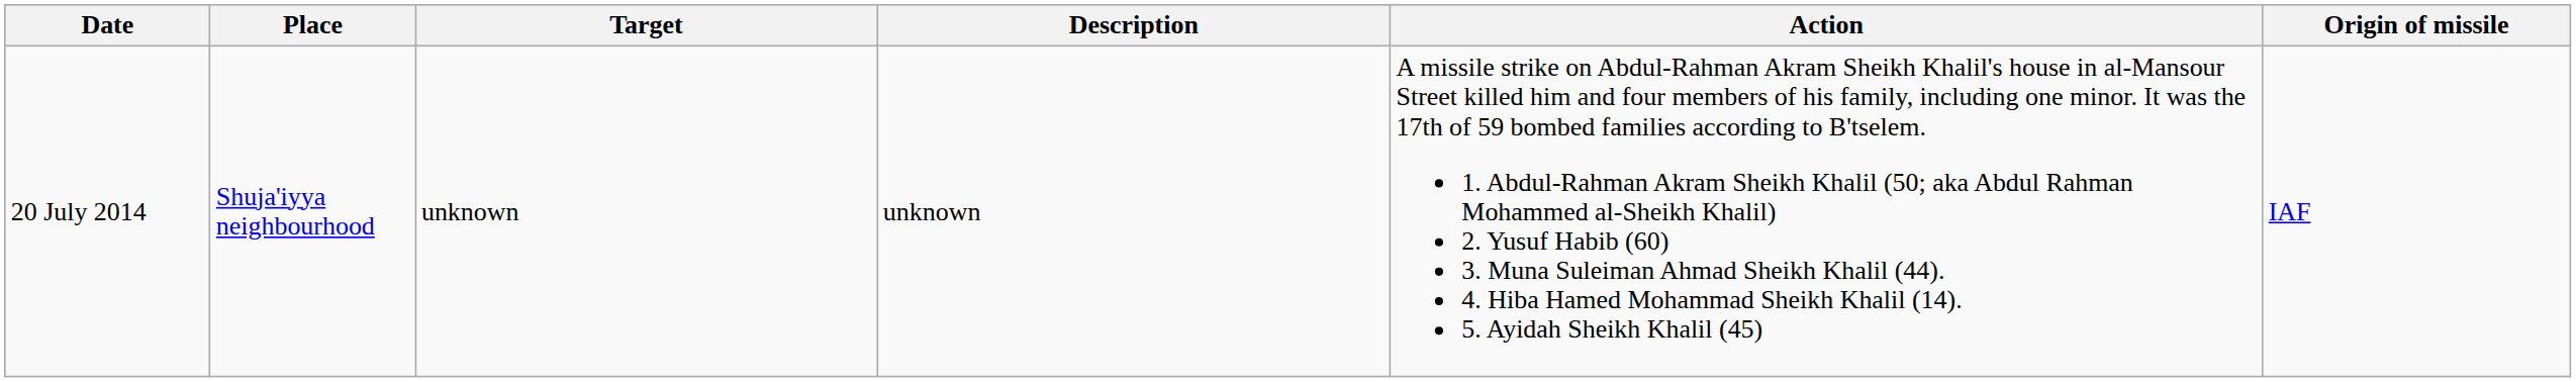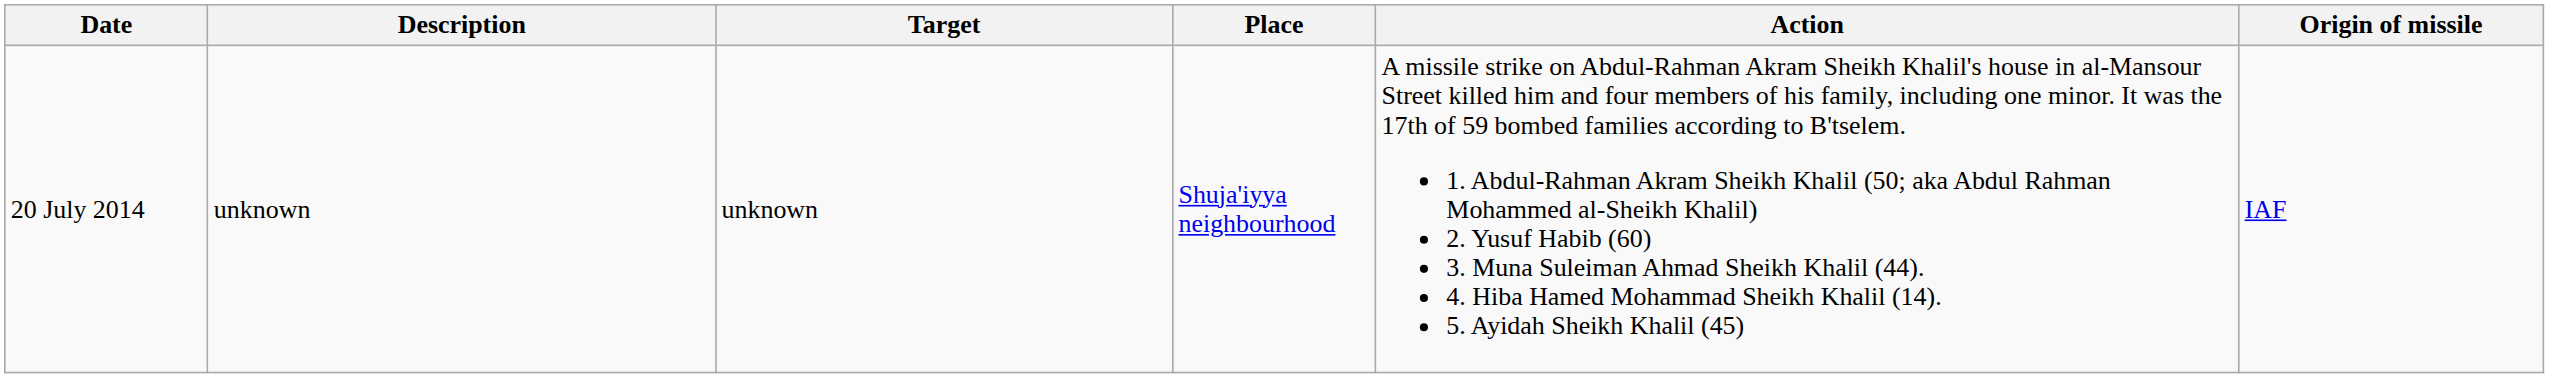 <table class="wikitable sortable">
 <tr>
 <th style="width:8%;">Date</th>
+<th style="width:20%;">Description</th>
+<th style="width:18%;">Target</th>
 <th style="width:8%;">Place</th>
-<th style="width:18%;">Target</th>
-<th style="width:20%;">Description</th>
 <th>Action</th>
 <th style="width:12%;">Origin of missile</th>
 </tr>
 <tr>
 <td>20 July 2014</td>
-<td><a href='#'>Shuja'iyya neighbourhood</a></td>
 <td>unknown</td>
 <td>unknown</td>
+<td><a href='#'>Shuja'iyya neighbourhood</a></td>
 <td>A missile strike on Abdul-Rahman Akram Sheikh Khalil's house in al-Mansour Street killed him and four members of his family, including one minor. It was the 17th of 59 bombed families according to B'tselem.<br><ul><li>1. Abdul-Rahman Akram Sheikh Khalil (50; aka Abdul Rahman Mohammed al-Sheikh Khalil)</li><li>2. Yusuf Habib (60)</li><li>3. Muna Suleiman Ahmad Sheikh Khalil (44).</li><li>4. Hiba Hamed Mohammad Sheikh Khalil (14).</li><li>5. Ayidah Sheikh Khalil (45)</li></ul></td>
 <td><a href='#'>IAF</a></td>
 </tr>
 </table>
